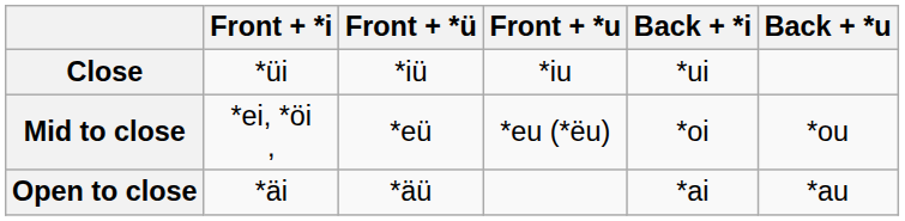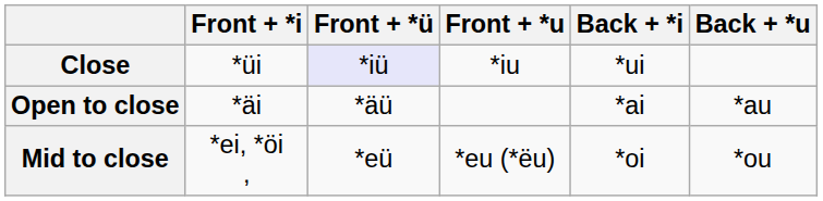 <table class="wikitable" style="text-align: center">
 <tr>
 <th></th>
 <th>Front + *i</th>
 <th>Front + *ü</th>
 <th>Front + *u</th>
 <th>Back + *i</th>
 <th>Back + *u</th>
 </tr>
 <tr>
 <th>Close</th>
 <td>*üi<br></td>
-<td>*iü<br></td>
+<td style="background: lavender;">*iü<br></td>
 <td>*iu<br></td>
 <td>*ui<br></td>
 <td></td>
+</tr>
+<tr>
+<th>Open to close</th>
+<td>*äi<br></td>
+<td>*äü<br></td>
+<td></td>
+<td>*ai<br></td>
+<td>*au<br></td>
 </tr>
 <tr>
 <th>Mid to close</th>
 <td>*ei, *öi<br>, </td>
 <td>*eü<br></td>
 <td>*eu (*ëu)<br></td>
 <td>*oi<br></td>
 <td>*ou<br></td>
 </tr>
-<tr>
-<th>Open to close</th>
-<td>*äi<br></td>
-<td>*äü<br></td>
-<td></td>
-<td>*ai<br></td>
-<td>*au<br></td>
-</tr>
 </table>
